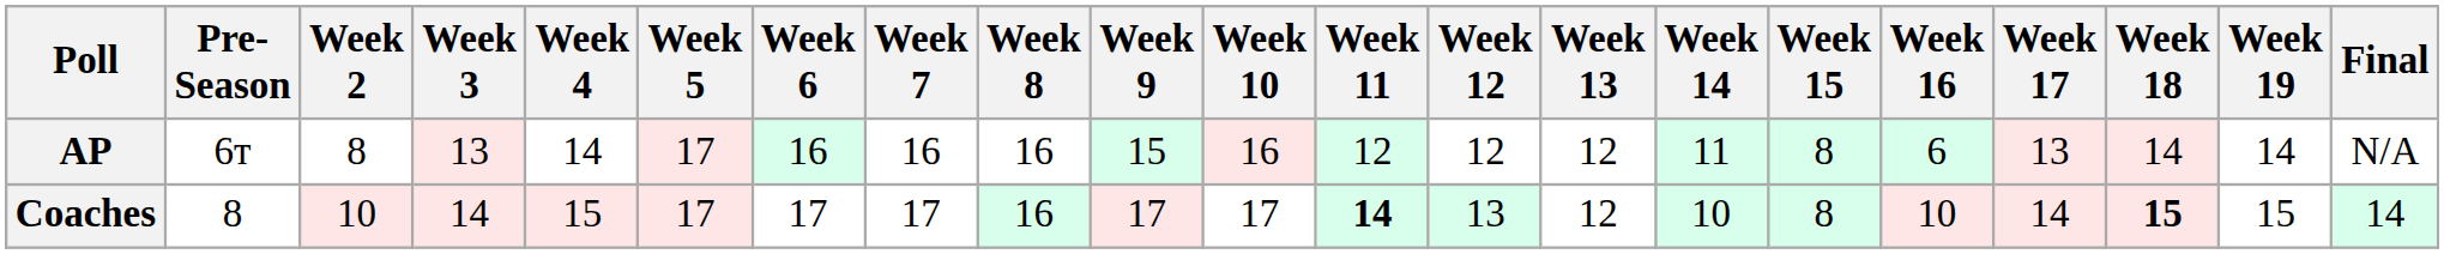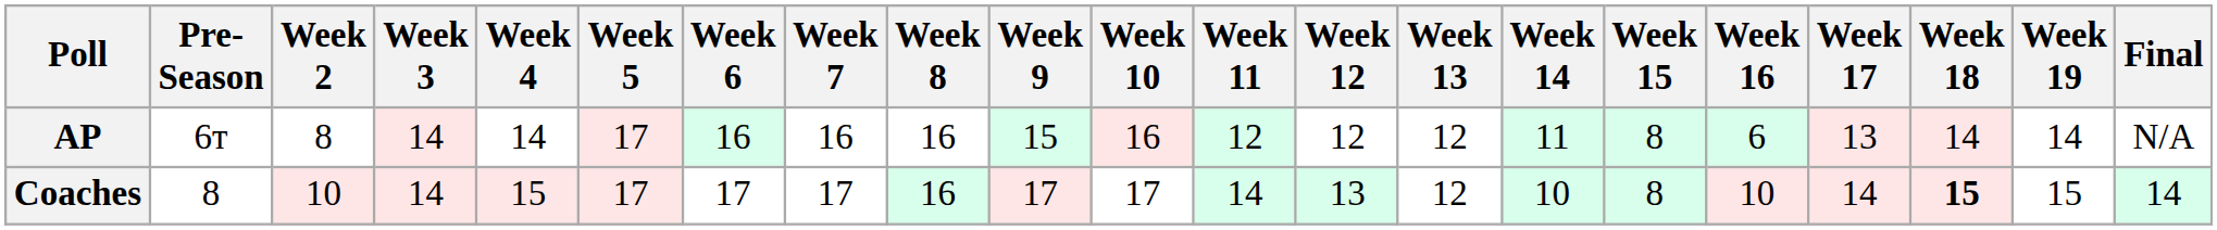 <table class="wikitable" style="white-space:nowrap;font-size:90%">
 <tr>
 <th>Poll</th>
 <th>Pre-<br>Season</th>
 <th>Week<br>2</th>
 <th>Week<br>3</th>
 <th>Week<br>4</th>
 <th>Week<br>5</th>
 <th>Week<br>6</th>
 <th>Week<br>7</th>
 <th>Week<br>8</th>
 <th>Week<br>9</th>
 <th>Week<br>10</th>
 <th>Week<br>11</th>
 <th>Week<br>12</th>
 <th>Week<br>13</th>
 <th>Week<br>14</th>
 <th>Week<br>15</th>
 <th>Week<br>16</th>
 <th>Week<br>17</th>
 <th>Week<br>18</th>
 <th>Week<br>19</th>
 <th>Final</th>
 </tr>
 <tr style="text-align:center;">
 <th>AP</th>
 <td style="background:#FFFFFF;">6т</td>
 <td style="background:#FFFFFF;">8</td>
-<td style="background:#FFE6E6;">13</td>
+<td style="background:#FFE6E6;">14</td>
 <td style="background:#FFFFFF;">14</td>
 <td style="background:#FFE6E6;">17</td>
 <td style="background:#D8FFEB;">16</td>
 <td style="background:#FFFFFF;">16</td>
 <td style="background:#FFFFFF;">16</td>
 <td style="background:#D8FFEB;">15</td>
 <td style="background:#FFE6E6;">16</td>
 <td style="background:#D8FFEB;">12</td>
 <td style="background:#FFFFFF;">12</td>
 <td style="background:#FFFFFF;">12</td>
 <td style="background:#D8FFEB;">11</td>
 <td style="background:#D8FFEB;">8</td>
 <td style="background:#D8FFEB;">6</td>
 <td style="background:#FFE6E6;">13</td>
 <td style="background:#FFE6E6;">14</td>
 <td style="background:#FFFFFF;">14</td>
 <td style="background:#FFFFFF;">N/A</td>
 </tr>
 <tr style="text-align:center;">
 <th>Coaches</th>
 <td style="background:#FFFFFF;">8</td>
 <td style="background:#FFE6E6;">10</td>
 <td style="background:#FFE6E6;">14</td>
 <td style="background:#FFE6E6;">15</td>
 <td style="background:#FFE6E6;">17</td>
 <td style="background:#FFFFFF;">17</td>
 <td style="background:#FFFFFF;">17</td>
 <td style="background:#D8FFEB;">16</td>
 <td style="background:#FFE6E6;">17</td>
 <td style="background:#FFFFFF;">17</td>
-<td style="background:#D8FFEB;"><strong>14</strong></td>
+<td style="background:#D8FFEB;">14</td>
 <td style="background:#D8FFEB;">13</td>
 <td style="background:#FFFFFF;">12</td>
 <td style="background:#D8FFEB;">10</td>
 <td style="background:#D8FFEB;">8</td>
 <td style="background:#FFE6E6;">10</td>
 <td style="background:#FFE6E6;">14</td>
 <td style="background:#FFE6E6;"><strong>15</strong></td>
 <td style="background:#FFFFFF;">15</td>
 <td style="background:#D8FFEB;">14</td>
 </tr>
 </table>
